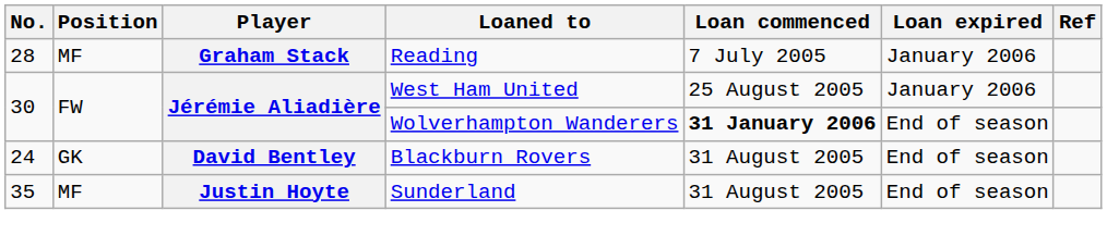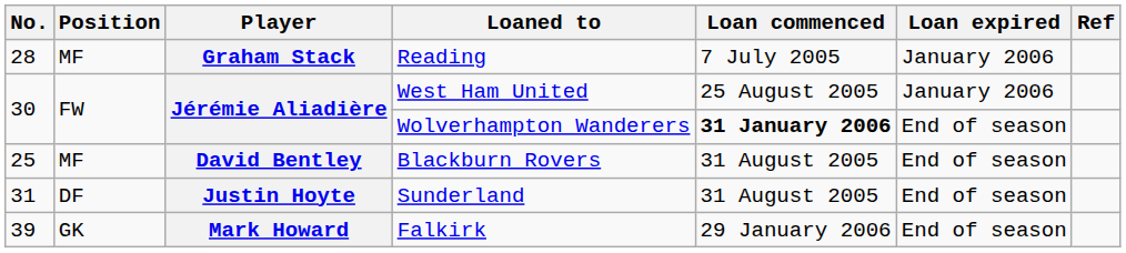 <table class="wikitable plainrowheaders" style="text-align:center; text-align:left">
 <tr>
 <th scope="col">No.</th>
 <th scope="col">Position</th>
 <th scope="col">Player</th>
 <th scope="col">Loaned to</th>
 <th scope="col">Loan commenced</th>
 <th scope="col">Loan expired</th>
 <th scope="col">Ref</th>
 </tr>
 <tr>
 <td>28</td>
 <td>MF</td>
 <th scope="row"><a href='#'>Graham Stack</a></th>
 <td><a href='#'>Reading</a></td>
 <td>7 July 2005</td>
 <td>January 2006</td>
 <td></td>
 </tr>
 <tr>
 <td rowspan="2">30</td>
 <td rowspan="2">FW</td>
 <th scope="row" rowspan="2"><a href='#'>Jérémie Aliadière</a></th>
 <td><a href='#'>West Ham United</a></td>
 <td>25 August 2005</td>
 <td>January 2006</td>
 <td></td>
 </tr>
 <tr>
 <td><a href='#'>Wolverhampton Wanderers</a></td>
 <td><strong>31 January 2006</strong></td>
 <td>End of season</td>
 <td></td>
 </tr>
 <tr>
-<td>24</td>
-<td>GK</td>
+<td>25</td>
+<td>MF</td>
 <th scope="row"><a href='#'>David Bentley</a></th>
 <td><a href='#'>Blackburn Rovers</a></td>
 <td>31 August 2005</td>
 <td>End of season</td>
 <td></td>
 </tr>
 <tr>
-<td>35</td>
-<td>MF</td>
+<td>31</td>
+<td>DF</td>
 <th scope="row"><a href='#'>Justin Hoyte</a></th>
 <td><a href='#'>Sunderland</a></td>
 <td>31 August 2005</td>
 <td>End of season</td>
 <td></td>
 </tr>
+<tr>
+<td>39</td>
+<td>GK</td>
+<th scope="row"><a href='#'>Mark Howard</a></th>
+<td><a href='#'>Falkirk</a></td>
+<td>29 January 2006</td>
+<td>End of season</td>
+<td></td>
+</tr>
 </table>
